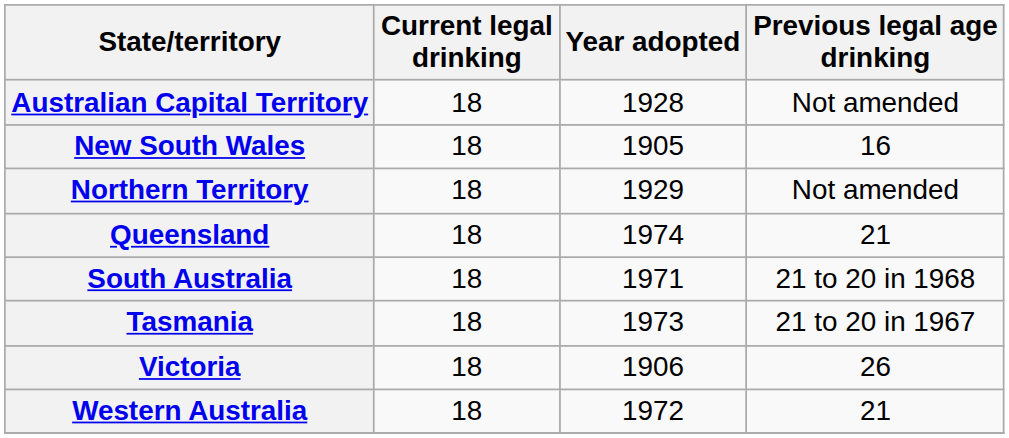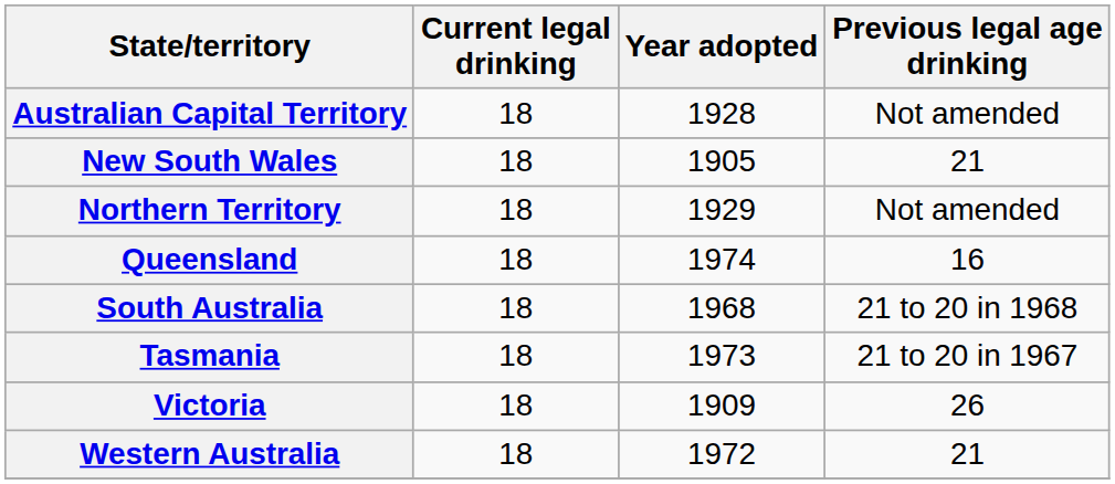 <table class="wikitable" style="text-align:center">
 <tr>
 <th>State/territory</th>
 <th>Current legal <br>drinking</th>
 <th>Year adopted</th>
 <th>Previous legal age <br>drinking</th>
 </tr>
 <tr>
 <th><a href='#'>Australian Capital Territory</a></th>
 <td>18</td>
 <td>1928</td>
 <td>Not amended</td>
 </tr>
 <tr>
 <th><a href='#'>New South Wales</a></th>
 <td>18</td>
 <td>1905</td>
-<td>16</td>
+<td>21</td>
 </tr>
 <tr>
 <th><a href='#'>Northern Territory</a></th>
 <td>18</td>
 <td>1929</td>
 <td>Not amended</td>
 </tr>
 <tr>
 <th><a href='#'>Queensland</a></th>
 <td>18</td>
 <td>1974</td>
-<td>21</td>
+<td>16</td>
 </tr>
 <tr>
 <th><a href='#'>South Australia</a></th>
 <td>18</td>
-<td>1971</td>
+<td>1968</td>
 <td>21 to 20 in 1968</td>
 </tr>
 <tr>
 <th><a href='#'>Tasmania</a></th>
 <td>18</td>
 <td>1973</td>
 <td>21 to 20 in 1967</td>
 </tr>
 <tr>
 <th><a href='#'>Victoria</a></th>
 <td>18</td>
-<td>1906</td>
+<td>1909</td>
 <td>26</td>
 </tr>
 <tr>
 <th><a href='#'>Western Australia</a></th>
 <td>18</td>
 <td>1972</td>
 <td>21</td>
 </tr>
 <tr>
 </tr>
 </table>
